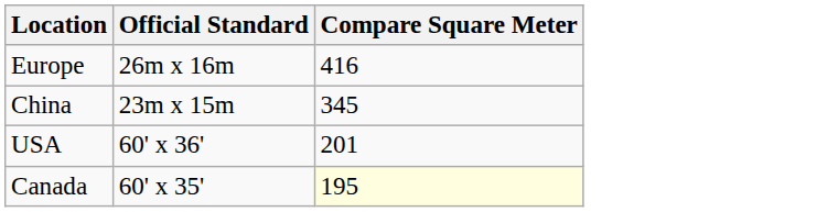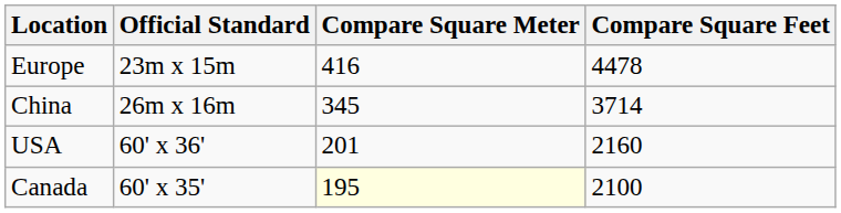 <table class="wikitable">
 <tr>
 <th>Location</th>
 <th>Official Standard</th>
 <th>Compare Square Meter</th>
+<th>Compare Square Feet</th>
 </tr>
 <tr>
 <td>Europe</td>
-<td>26m x 16m</td>
+<td>23m x 15m</td>
 <td>416</td>
+<td>4478</td>
 </tr>
 <tr>
 <td>China</td>
-<td>23m x 15m</td>
+<td>26m x 16m</td>
 <td>345</td>
+<td>3714</td>
 </tr>
 <tr>
 <td>USA</td>
 <td>60' x 36'</td>
 <td>201</td>
+<td>2160</td>
 </tr>
 <tr>
 <td>Canada</td>
 <td>60' x 35'</td>
 <td style="background: lightyellow;">195</td>
+<td>2100</td>
 </tr>
 </table>
